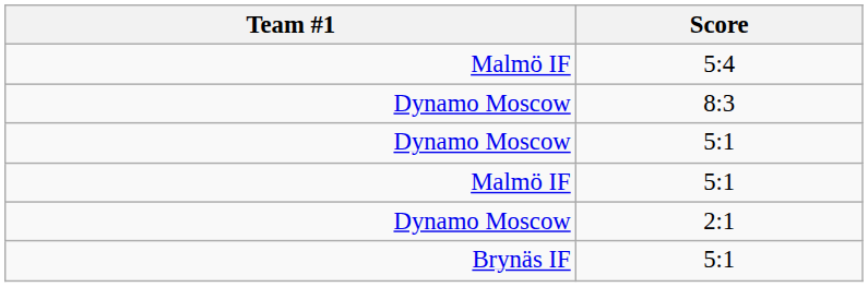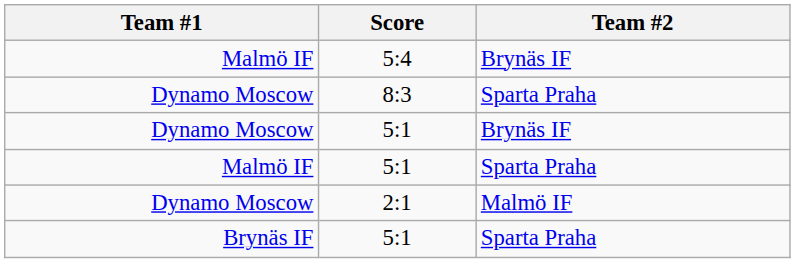 <table class="wikitable" style="text-align: center;">
 <tr>
 <th width=22%>Team #1</th>
 <th width=11%>Score</th>
+<th width=22%>Team #2</th>
 </tr>
 <tr>
 <td style="text-align: right;"><a href='#'>Malmö IF</a> </td>
 <td>5:4</td>
+<td style="text-align: left;"> <a href='#'>Brynäs IF</a></td>
 </tr>
 <tr>
 <td style="text-align: right;"><a href='#'>Dynamo Moscow</a> </td>
 <td>8:3</td>
+<td style="text-align: left;"> <a href='#'>Sparta Praha</a></td>
 </tr>
 <tr>
 <td style="text-align: right;"><a href='#'>Dynamo Moscow</a> </td>
 <td>5:1</td>
+<td style="text-align: left;"> <a href='#'>Brynäs IF</a></td>
 </tr>
 <tr>
 <td style="text-align: right;"><a href='#'>Malmö IF</a> </td>
 <td>5:1</td>
+<td style="text-align: left;"> <a href='#'>Sparta Praha</a></td>
 </tr>
 <tr>
 <td style="text-align: right;"><a href='#'>Dynamo Moscow</a> </td>
 <td>2:1</td>
+<td style="text-align: left;"> <a href='#'>Malmö IF</a></td>
 </tr>
 <tr>
 <td style="text-align: right;"><a href='#'>Brynäs IF</a> </td>
 <td>5:1</td>
+<td style="text-align: left;"> <a href='#'>Sparta Praha</a></td>
 </tr>
 </table>
